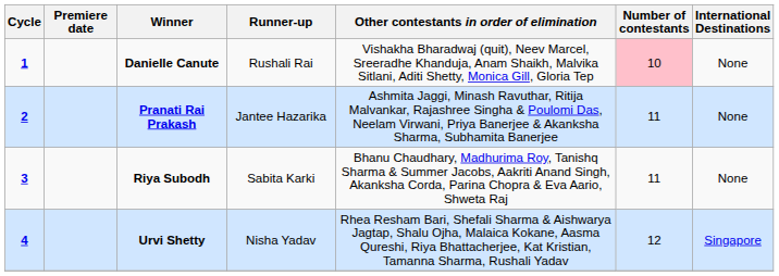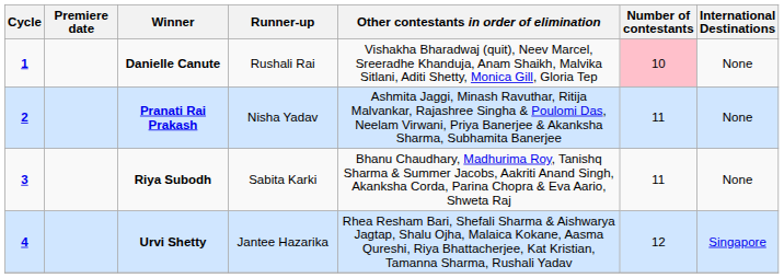 <table class="wikitable" style="font-size:90%; width:100%; text-align: center;">
 <tr>
 <th style="width:5%;">Cycle</th>
 <th style="width:10%;">Premiere date</th>
 <th width=16%>Winner</th>
 <th width=16%>Runner-up</th>
 <th style="width:43%;">Other contestants <em>in order of elimination</em></th>
 <th style="width:3%;">Number of contestants</th>
 <th style="width:8%;">International Destinations</th>
 </tr>
 <tr>
 <td><a href='#'><strong>1</strong></a></td>
 <td></td>
 <td><strong>Danielle Canute</strong></td>
 <td>Rushali Rai</td>
 <td>Vishakha Bharadwaj (quit), Neev Marcel, Sreeradhe Khanduja, Anam Shaikh, Malvika Sitlani, Aditi Shetty, <a href='#'>Monica Gill</a>, Gloria Tep</td>
 <td style="background: pink;">10</td>
 <td>None</td>
 </tr>
 <tr style="background: #D0E6FF;">
 <td><a href='#'><strong>2</strong></a></td>
 <td></td>
 <td><strong><a href='#'>Pranati Rai Prakash</a></strong></td>
-<td>Jantee Hazarika</td>
+<td>Nisha Yadav</td>
 <td>Ashmita Jaggi, Minash Ravuthar, Ritija Malvankar, Rajashree Singha & <a href='#'>Poulomi Das</a>, Neelam Virwani, Priya Banerjee & Akanksha Sharma, Subhamita Banerjee</td>
 <td>11</td>
 <td>None</td>
 </tr>
 <tr>
 <td><a href='#'><strong>3</strong></a></td>
 <td></td>
 <td><strong>Riya Subodh</strong></td>
 <td>Sabita Karki</td>
 <td>Bhanu Chaudhary, <a href='#'>Madhurima Roy</a>, Tanishq Sharma & Summer Jacobs, Aakriti Anand Singh, Akanksha Corda, Parina Chopra & Eva Aario, Shweta Raj</td>
 <td>11</td>
 <td>None</td>
 </tr>
 <tr style="background: #D0E6FF;">
 <td><a href='#'><strong>4</strong></a></td>
 <td></td>
 <td><strong>Urvi Shetty</strong></td>
-<td>Nisha Yadav</td>
+<td>Jantee Hazarika</td>
 <td>Rhea Resham Bari, Shefali Sharma & Aishwarya Jagtap, Shalu Ojha, Malaica Kokane, Aasma Qureshi, Riya Bhattacherjee, Kat Kristian, Tamanna Sharma, Rushali Yadav</td>
 <td>12</td>
 <td><a href='#'>Singapore</a></td>
 </tr>
 <tr style="background: #D0E6FF">
 </tr>
 </table>
